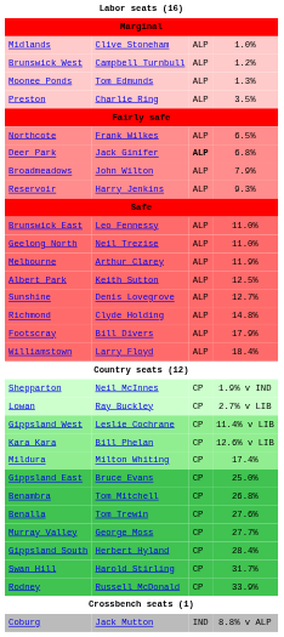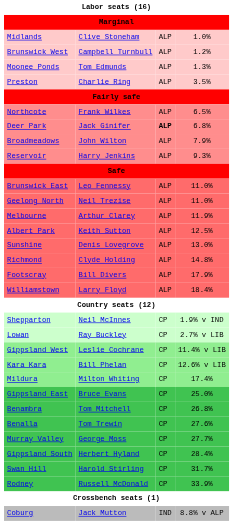 <table class="toccolours" cellpadding="5" cellspacing="0" style="float:left; margin-right:.5em; margin-top:.4em; font-size:90%;">
 <tr>
 <td COLSPAN=4 align="center"><strong>Labor seats (16)</strong></td>
 </tr>
 <tr>
 <td COLSPAN=4 align="center" bgcolor="red"><span><strong>Marginal</strong></span></td>
 </tr>
 <tr>
 <td align="left" bgcolor="FFCACA"><a href='#'>Midlands</a></td>
 <td align="left" bgcolor="FFCACA"><a href='#'>Clive Stoneham</a></td>
 <td align="left" bgcolor="FFCACA">ALP</td>
 <td align="center" bgcolor="FFCACA">1.0%</td>
 </tr>
 <tr>
 <td align="left" bgcolor="FFCACA"><a href='#'>Brunswick West</a></td>
 <td align="left" bgcolor="FFCACA"><a href='#'>Campbell Turnbull</a></td>
 <td align="left" bgcolor="FFCACA">ALP</td>
 <td align="center" bgcolor="FFCACA">1.2%</td>
 </tr>
 <tr>
 <td align="left" bgcolor="FFCACA"><a href='#'>Moonee Ponds</a></td>
 <td align="left" bgcolor="FFCACA"><a href='#'>Tom Edmunds</a></td>
 <td align="left" bgcolor="FFCACA">ALP</td>
 <td align="center" bgcolor="FFCACA">1.3%</td>
 </tr>
 <tr>
 <td align="left" bgcolor="FFCACA"><a href='#'>Preston</a></td>
 <td align="left" bgcolor="FFCACA"><a href='#'>Charlie Ring</a></td>
 <td align="left" bgcolor="FFCACA">ALP</td>
 <td align="center" bgcolor="FFCACA">3.5%</td>
 </tr>
 <tr>
 <td COLSPAN=4 align="center" bgcolor="red"><span><strong>Fairly safe</strong></span></td>
 </tr>
 <tr>
 <td align="left" bgcolor="FF8D8D"><a href='#'>Northcote</a></td>
 <td align="left" bgcolor="FF8D8D"><a href='#'>Frank Wilkes</a></td>
 <td align="left" bgcolor="FF8D8D">ALP</td>
 <td align="center" bgcolor="FF8D8D">6.5%</td>
 </tr>
 <tr>
 <td align="left" bgcolor="FF8D8D"><a href='#'>Deer Park</a></td>
 <td align="left" bgcolor="FF8D8D"><a href='#'>Jack Ginifer</a></td>
 <td align="left" bgcolor="FF8D8D"><strong>ALP</strong></td>
 <td align="center" bgcolor="FF8D8D">6.8%</td>
 </tr>
 <tr>
 <td align="left" bgcolor="FF8D8D"><a href='#'>Broadmeadows</a></td>
 <td align="left" bgcolor="FF8D8D"><a href='#'>John Wilton</a></td>
 <td align="left" bgcolor="FF8D8D">ALP</td>
 <td align="center" bgcolor="FF8D8D">7.9%</td>
 </tr>
 <tr>
 <td align="left" bgcolor="FF8D8D"><a href='#'>Reservoir</a></td>
 <td align="left" bgcolor="FF8D8D"><a href='#'>Harry Jenkins</a></td>
 <td align="left" bgcolor="FF8D8D">ALP</td>
 <td align="center" bgcolor="FF8D8D">9.3%</td>
 </tr>
 <tr>
 <td COLSPAN=4 align="center" bgcolor="red"><span><strong>Safe</strong></span></td>
 </tr>
 <tr>
 <td align="left" bgcolor="FF6B6B"><a href='#'>Brunswick East</a></td>
 <td align="left" bgcolor="FF6B6B"><a href='#'>Leo Fennessy</a></td>
 <td align="left" bgcolor="FF6B6B">ALP</td>
 <td align="center" bgcolor="FF6B6B">11.0%</td>
 </tr>
 <tr>
 <td align="left" bgcolor="FF6B6B"><a href='#'>Geelong North</a></td>
 <td align="left" bgcolor="FF6B6B"><a href='#'>Neil Trezise</a></td>
 <td align="left" bgcolor="FF6B6B">ALP</td>
 <td align="center" bgcolor="FF6B6B">11.0%</td>
 </tr>
 <tr>
 <td align="left" bgcolor="FF6B6B"><a href='#'>Melbourne</a></td>
 <td align="left" bgcolor="FF6B6B"><a href='#'>Arthur Clarey</a></td>
 <td align="left" bgcolor="FF6B6B">ALP</td>
 <td align="center" bgcolor="FF6B6B">11.9%</td>
 </tr>
 <tr>
 <td align="left" bgcolor="FF6B6B"><a href='#'>Albert Park</a></td>
 <td align="left" bgcolor="FF6B6B"><a href='#'>Keith Sutton</a></td>
 <td align="left" bgcolor="FF6B6B">ALP</td>
 <td align="center" bgcolor="FF6B6B">12.5%</td>
 </tr>
 <tr>
 <td align="left" bgcolor="FF6B6B"><a href='#'>Sunshine</a></td>
 <td align="left" bgcolor="FF6B6B"><a href='#'>Denis Lovegrove</a></td>
 <td align="left" bgcolor="FF6B6B">ALP</td>
-<td align="center" bgcolor="FF6B6B">12.7%</td>
+<td align="center" bgcolor="FF6B6B">13.0%</td>
 </tr>
 <tr>
 <td align="left" bgcolor="FF6B6B"><a href='#'>Richmond</a></td>
 <td align="left" bgcolor="FF6B6B"><a href='#'>Clyde Holding</a></td>
 <td align="left" bgcolor="FF6B6B">ALP</td>
 <td align="center" bgcolor="FF6B6B">14.8%</td>
 </tr>
 <tr>
 <td align="left" bgcolor="FF6B6B"><a href='#'>Footscray</a></td>
 <td align="left" bgcolor="FF6B6B"><a href='#'>Bill Divers</a></td>
 <td align="left" bgcolor="FF6B6B">ALP</td>
 <td align="center" bgcolor="FF6B6B">17.9%</td>
 </tr>
 <tr>
 <td align="left" bgcolor="FF6B6B"><a href='#'>Williamstown</a></td>
 <td align="left" bgcolor="FF6B6B"><a href='#'>Larry Floyd</a></td>
 <td align="left" bgcolor="FF6B6B">ALP</td>
 <td align="center" bgcolor="FF6B6B">18.4%</td>
 </tr>
 <tr>
 <td COLSPAN=4 align="center"><strong>Country seats (12)</strong></td>
 </tr>
 <tr>
 <td align="left" bgcolor="CCFFCC"><a href='#'>Shepparton</a></td>
 <td align="left" bgcolor="CCFFCC"><a href='#'>Neil McInnes</a></td>
 <td align="left" bgcolor="CCFFCC">CP</td>
 <td align="center" bgcolor="CCFFCC">1.9% v IND</td>
 </tr>
 <tr>
 <td align="left" bgcolor="CCFFCC"><a href='#'>Lowan</a></td>
 <td align="left" bgcolor="CCFFCC"><a href='#'>Ray Buckley</a></td>
 <td align="left" bgcolor="CCFFCC">CP</td>
 <td align="center" bgcolor="CCFFCC">2.7% v LIB</td>
 </tr>
 <tr>
 <td align="left" bgcolor="90EE90"><a href='#'>Gippsland West</a></td>
 <td align="left" bgcolor="90EE90"><a href='#'>Leslie Cochrane</a></td>
 <td align="left" bgcolor="90EE90">CP</td>
 <td align="center" bgcolor="90EE90">11.4% v LIB</td>
 </tr>
 <tr>
 <td align="left" bgcolor="90EE90"><a href='#'>Kara Kara</a></td>
 <td align="left" bgcolor="90EE90"><a href='#'>Bill Phelan</a></td>
 <td align="left" bgcolor="90EE90">CP</td>
 <td align="center" bgcolor="90EE90">12.6% v LIB</td>
 </tr>
 <tr>
 <td align="left" bgcolor="90EE90"><a href='#'>Mildura</a></td>
 <td align="left" bgcolor="90EE90"><a href='#'>Milton Whiting</a></td>
 <td align="left" bgcolor="90EE90">CP</td>
 <td align="center" bgcolor="90EE90">17.4%</td>
 </tr>
 <tr>
 <td align="left" bgcolor="40C351"><a href='#'>Gippsland East</a></td>
 <td align="left" bgcolor="40C351"><a href='#'>Bruce Evans</a></td>
 <td align="left" bgcolor="40C351">CP</td>
 <td align="center" bgcolor="40C351">25.0%</td>
 </tr>
 <tr>
 <td align="left" bgcolor="40C351"><a href='#'>Benambra</a></td>
 <td align="left" bgcolor="40C351"><a href='#'>Tom Mitchell</a></td>
 <td align="left" bgcolor="40C351">CP</td>
 <td align="center" bgcolor="40C351">26.8%</td>
 </tr>
 <tr>
 <td align="left" bgcolor="40C351"><a href='#'>Benalla</a></td>
 <td align="left" bgcolor="40C351"><a href='#'>Tom Trewin</a></td>
 <td align="left" bgcolor="40C351">CP</td>
 <td align="center" bgcolor="40C351">27.6%</td>
 </tr>
 <tr>
 <td align="left" bgcolor="40C351"><a href='#'>Murray Valley</a></td>
 <td align="left" bgcolor="40C351"><a href='#'>George Moss</a></td>
 <td align="left" bgcolor="40C351">CP</td>
 <td align="center" bgcolor="40C351">27.7%</td>
 </tr>
 <tr>
 <td align="left" bgcolor="40C351"><a href='#'>Gippsland South</a></td>
 <td align="left" bgcolor="40C351"><a href='#'>Herbert Hyland</a></td>
 <td align="left" bgcolor="40C351">CP</td>
 <td align="center" bgcolor="40C351">28.4%</td>
 </tr>
 <tr>
 <td align="left" bgcolor="40C351"><a href='#'>Swan Hill</a></td>
 <td align="left" bgcolor="40C351"><a href='#'>Harold Stirling</a></td>
 <td align="left" bgcolor="40C351">CP</td>
 <td align="center" bgcolor="40C351">31.7%</td>
 </tr>
 <tr>
 <td align="left" bgcolor="40C351"><a href='#'>Rodney</a></td>
 <td align="left" bgcolor="40C351"><a href='#'>Russell McDonald</a></td>
 <td align="left" bgcolor="40C351">CP</td>
 <td align="center" bgcolor="40C351">33.9%</td>
 </tr>
 <tr>
 <td COLSPAN=4 align="center"><strong>Crossbench seats (1)</strong></td>
 </tr>
 <tr>
 <td align="left" bgcolor="BBBBBB"><a href='#'>Coburg</a></td>
 <td align="left" bgcolor="BBBBBB"><a href='#'>Jack Mutton</a></td>
 <td align="left" bgcolor="BBBBBB">IND</td>
 <td align="center" bgcolor="BBBBBB">8.8% v ALP</td>
 </tr>
 <tr>
 </tr>
 </table>
